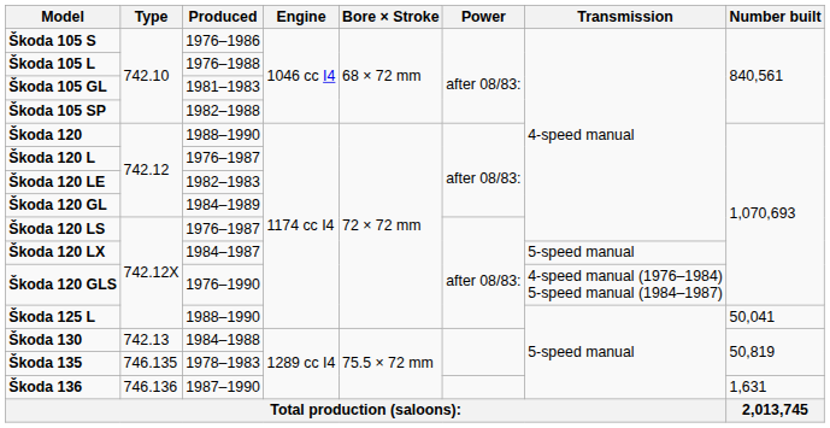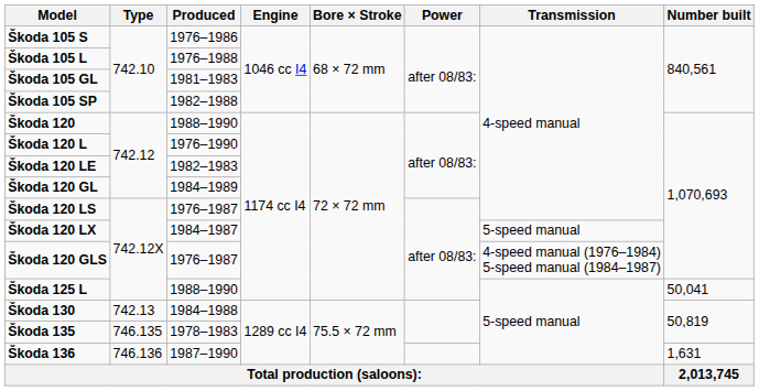 <table class="wikitable">
 <tr>
 <th>Model</th>
 <th>Type</th>
 <th>Produced</th>
 <th>Engine</th>
 <th>Bore × Stroke</th>
 <th>Power</th>
 <th>Transmission</th>
 <th>Number built</th>
 </tr>
 <tr>
 <td><strong>Škoda 105 S</strong></td>
 <td rowspan=4>742.10</td>
 <td>1976–1986</td>
 <td rowspan=4>1046 cc <a href='#'>I4</a></td>
 <td rowspan=4>68 × 72 mm</td>
 <td rowspan=4><br>after 08/83:<br></td>
 <td rowspan=9>4-speed manual</td>
 <td rowspan=4>840,561</td>
 </tr>
 <tr>
 <td><strong>Škoda 105 L</strong></td>
 <td>1976–1988</td>
 </tr>
 <tr>
 <td><strong>Škoda 105 GL</strong></td>
 <td>1981–1983</td>
 </tr>
 <tr>
 <td><strong>Škoda 105 SP</strong></td>
 <td>1982–1988</td>
 </tr>
 <tr>
 <td><strong>Škoda 120</strong></td>
 <td rowspan=4>742.12</td>
 <td>1988–1990</td>
 <td rowspan=8>1174 cc I4</td>
 <td rowspan=8>72 × 72 mm</td>
 <td rowspan=4><br>after 08/83:<br></td>
 <td rowspan=7>1,070,693</td>
 </tr>
 <tr>
 <td><strong>Škoda 120 L</strong></td>
-<td>1976–1987</td>
+<td>1976–1990</td>
 </tr>
 <tr>
 <td><strong>Škoda 120 LE</strong></td>
 <td>1982–1983</td>
 </tr>
 <tr>
 <td><strong>Škoda 120 GL</strong></td>
 <td>1984–1989</td>
 </tr>
 <tr>
 <td><strong>Škoda 120 LS</strong></td>
 <td rowspan=4>742.12X</td>
 <td>1976–1987</td>
 <td rowspan=4><br>after 08/83:<br></td>
 </tr>
 <tr>
 <td><strong>Škoda 120 LX</strong></td>
 <td>1984–1987</td>
 <td>5-speed manual</td>
 </tr>
 <tr>
 <td><strong>Škoda 120 GLS</strong></td>
-<td>1976–1990</td>
+<td>1976–1987</td>
 <td>4-speed manual (1976–1984)<br>5-speed manual (1984–1987)</td>
 </tr>
 <tr>
 <td><strong>Škoda 125 L</strong></td>
 <td>1988–1990</td>
 <td rowspan=4>5-speed manual</td>
 <td>50,041</td>
 </tr>
 <tr>
 <td><strong>Škoda 130</strong></td>
 <td>742.13</td>
 <td>1984–1988</td>
 <td rowspan=3>1289 cc I4</td>
 <td rowspan=3>75.5 × 72 mm</td>
 <td rowspan=2></td>
 <td rowspan=2>50,819</td>
 </tr>
 <tr>
 <td><strong>Škoda 135</strong></td>
 <td>746.135</td>
 <td>1978–1983</td>
 </tr>
 <tr>
 <td><strong>Škoda 136</strong></td>
 <td>746.136</td>
 <td>1987–1990</td>
 <td></td>
 <td>1,631</td>
 </tr>
 <tr>
 <th colspan=7>Total production (saloons):</th>
 <th>2,013,745</th>
 </tr>
 </table>
